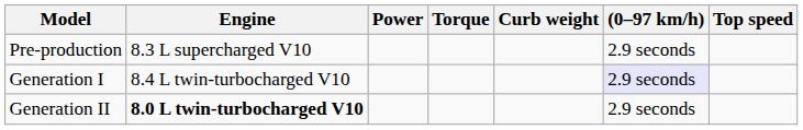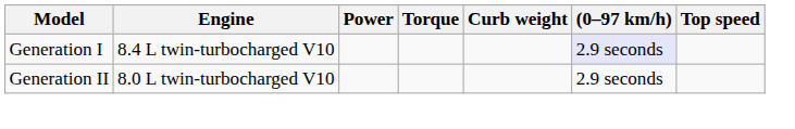 <table class="wikitable">
 <tr>
 <th>Model</th>
 <th>Engine</th>
 <th>Power</th>
 <th>Torque</th>
 <th>Curb weight</th>
 <th><strong>(0–97 km/h)</strong></th>
 <th>Top speed</th>
-</tr>
-<tr>
-<td>Pre-production</td>
-<td>8.3 L supercharged V10</td>
-<td></td>
-<td></td>
-<td></td>
-<td>2.9 seconds</td>
-<td></td>
 </tr>
 <tr>
 <td>Generation I</td>
 <td>8.4 L twin-turbocharged V10</td>
 <td></td>
 <td></td>
 <td></td>
 <td style="background: lavender;">2.9 seconds</td>
 <td></td>
 </tr>
 <tr>
 <td>Generation II</td>
-<td><strong>8.0 L twin-turbocharged V10</strong></td>
+<td>8.0 L twin-turbocharged V10</td>
 <td></td>
 <td></td>
 <td></td>
 <td>2.9 seconds</td>
 <td></td>
 </tr>
 </table>
